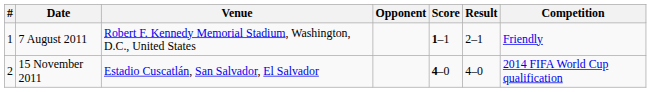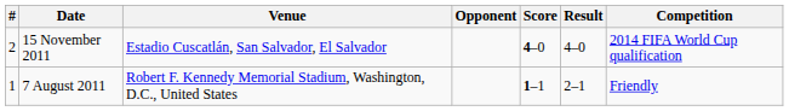 <table class="wikitable">
 <tr>
 <th>#</th>
 <th>Date</th>
 <th>Venue</th>
 <th>Opponent</th>
 <th>Score</th>
 <th>Result</th>
 <th>Competition</th>
 </tr>
 <tr>
+<td>2</td>
+<td>15 November 2011</td>
+<td><a href='#'>Estadio Cuscatlán</a>, <a href='#'>San Salvador</a>, <a href='#'>El Salvador</a></td>
+<td></td>
+<td><strong>4</strong>–0</td>
+<td>4–0</td>
+<td><a href='#'>2014 FIFA World Cup qualification</a></td>
+</tr>
+<tr>
 <td>1</td>
 <td>7 August 2011</td>
 <td><a href='#'>Robert F. Kennedy Memorial Stadium</a>, Washington, D.C., United States</td>
 <td></td>
 <td><strong>1</strong>–1</td>
 <td>2–1</td>
 <td><a href='#'>Friendly</a></td>
 </tr>
-<tr>
-<td>2</td>
-<td>15 November 2011</td>
-<td><a href='#'>Estadio Cuscatlán</a>, <a href='#'>San Salvador</a>, <a href='#'>El Salvador</a></td>
-<td></td>
-<td><strong>4</strong>–0</td>
-<td>4–0</td>
-<td><a href='#'>2014 FIFA World Cup qualification</a></td>
-</tr>
 </table>
